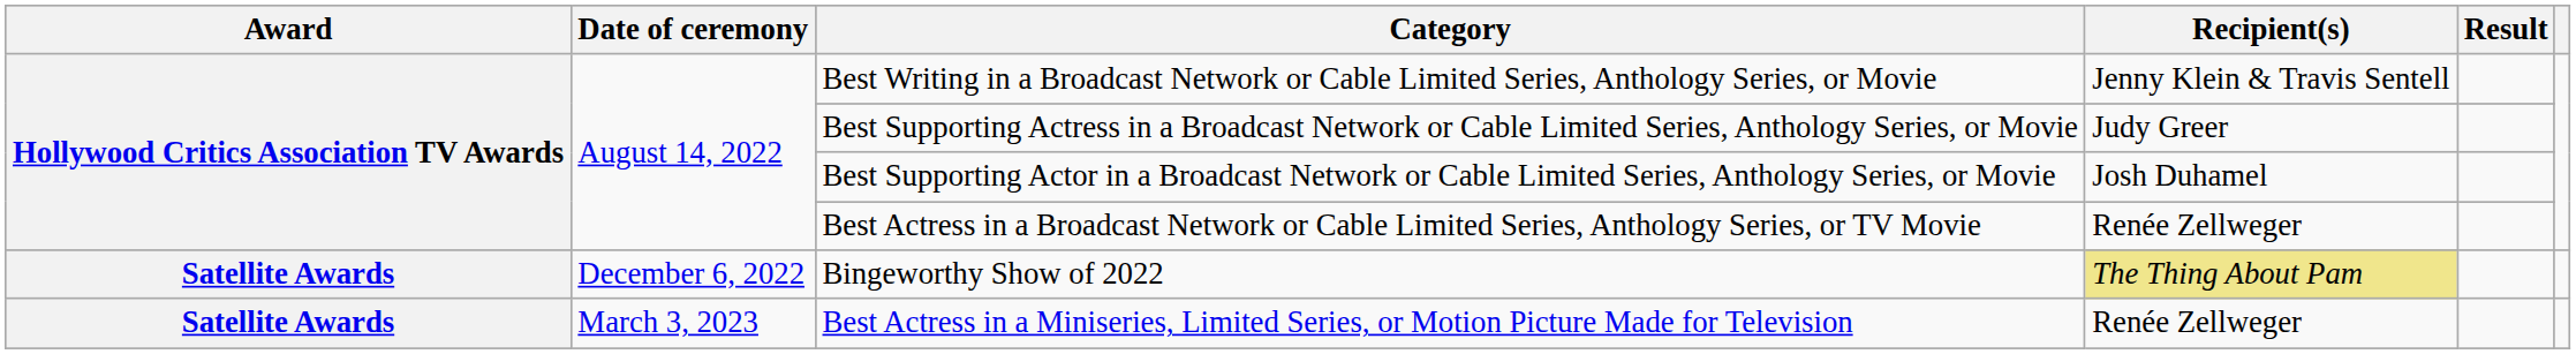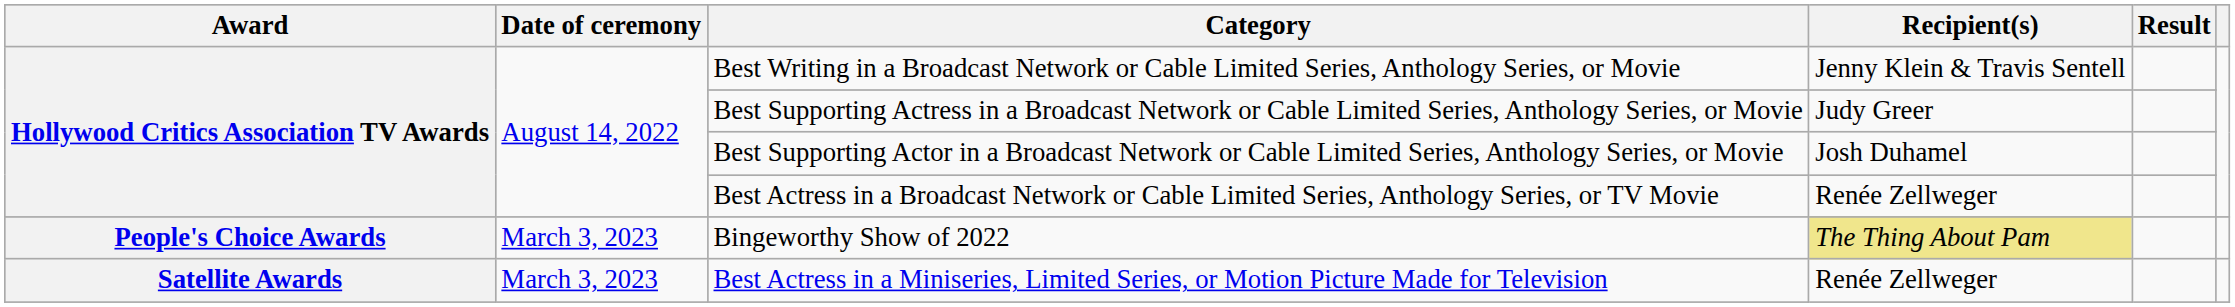 <table class="wikitable unsortable plainrowheaders">
 <tr>
 <th scope="col">Award</th>
 <th scope="col">Date of ceremony</th>
 <th scope="col">Category</th>
 <th scope="col">Recipient(s)</th>
 <th scope="col">Result</th>
 <th scope="col" class="unsortable"></th>
 </tr>
 <tr>
 <th rowspan="4" scope="row" style="text-align:center;"><a href='#'>Hollywood Critics Association</a> TV Awards</th>
 <td rowspan="4"><a href='#'>August 14, 2022</a></td>
 <td>Best Writing in a Broadcast Network or Cable Limited Series, Anthology Series, or Movie</td>
 <td>Jenny Klein & Travis Sentell</td>
 <td></td>
 <td rowspan="4" style="text-align:center;"></td>
 </tr>
 <tr>
 <td>Best Supporting Actress in a Broadcast Network or Cable Limited Series, Anthology Series, or Movie</td>
 <td>Judy Greer</td>
 <td></td>
 </tr>
 <tr>
 <td>Best Supporting Actor in a Broadcast Network or Cable Limited Series, Anthology Series, or Movie</td>
 <td>Josh Duhamel</td>
 <td></td>
 </tr>
 <tr>
 <td>Best Actress in a Broadcast Network or Cable Limited Series, Anthology Series, or TV Movie</td>
 <td>Renée Zellweger</td>
 <td></td>
 </tr>
 <tr>
-<th scope="row" style="text-align: center;"><a href='#'>Satellite Awards</a></th>
-<td><a href='#'>December 6, 2022</a></td>
+<th scope="row" style="text-align: center;"><a href='#'>People's Choice Awards</a></th>
+<td><a href='#'>March 3, 2023</a></td>
 <td>Bingeworthy Show of 2022</td>
 <td style="background: khaki;"><em>The Thing About Pam</em></td>
 <td></td>
 <td style="text-align: center;"></td>
 </tr>
 <tr>
 <th scope="row" style="text-align: center;"><a href='#'>Satellite Awards</a></th>
 <td><a href='#'>March 3, 2023</a></td>
 <td><a href='#'>Best Actress in a Miniseries, Limited Series, or Motion Picture Made for Television</a></td>
 <td>Renée Zellweger</td>
 <td></td>
 <td style="text-align: center;"></td>
 </tr>
 </table>
